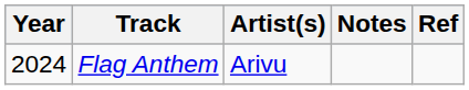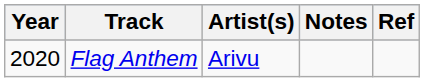 <table class="wikitable sortable">
 <tr style="text-align:center; background:LightSteelBlue; width:100%;">
 <th>Year</th>
 <th>Track</th>
 <th>Artist(s)</th>
 <th>Notes</th>
 <th>Ref</th>
 </tr>
 <tr>
-<td>2024</td>
+<td>2020</td>
 <td><em><a href='#'>Flag Anthem</a></em></td>
 <td><a href='#'>Arivu</a></td>
 <td></td>
 <td></td>
 </tr>
 </table>
